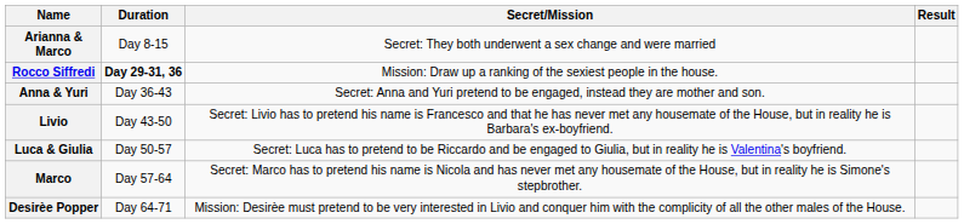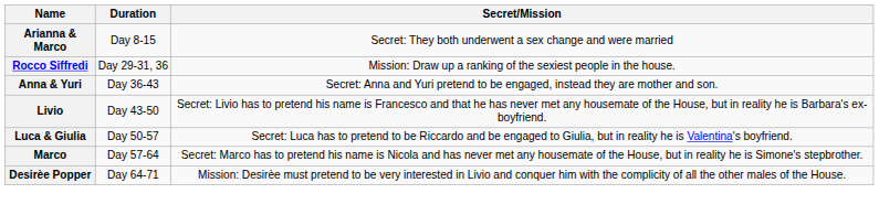 <table class="wikitable sortable" style="text-align:center; line-height:20px; width:auto;">
 <tr>
 <th>Name</th>
 <th>Duration</th>
 <th>Secret/Mission</th>
-<th>Result</th>
 </tr>
 <tr>
 <th>Arianna & Marco</th>
 <td>Day 8-15</td>
 <td>Secret: They both underwent a sex change and were married</td>
-<td></td>
 </tr>
 <tr>
 <th><a href='#'>Rocco Siffredi</a></th>
-<td nowrap><strong>Day 29-31, 36</strong></td>
+<td nowrap>Day 29-31, 36</td>
 <td>Mission: Draw up a ranking of the sexiest people in the house.</td>
-<td></td>
 </tr>
 <tr>
 <th>Anna & Yuri</th>
 <td>Day 36-43</td>
 <td>Secret: Anna and Yuri pretend to be engaged, instead they are mother and son.</td>
-<td></td>
 </tr>
 <tr>
 <th>Livio</th>
 <td>Day 43-50</td>
 <td>Secret: Livio has to pretend his name is Francesco and that he has never met any housemate of the House, but in reality he is Barbara's ex-boyfriend.</td>
-<td></td>
 </tr>
 <tr>
 <th>Luca & Giulia</th>
 <td>Day 50-57</td>
 <td>Secret: Luca has to pretend to be Riccardo and be engaged to Giulia, but in reality he is <a href='#'>Valentina</a>'s boyfriend.</td>
-<td></td>
 </tr>
 <tr>
 <th>Marco</th>
 <td>Day 57-64</td>
 <td>Secret: Marco has to pretend his name is Nicola and has never met any housemate of the House, but in reality he is Simone's stepbrother.</td>
-<td></td>
 </tr>
 <tr>
 <th>Desirèe Popper</th>
 <td>Day 64-71</td>
 <td>Mission: Desirèe must pretend to be very interested in Livio and conquer him with the complicity of all the other males of the House.</td>
-<td></td>
 </tr>
 </table>
